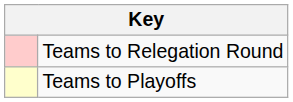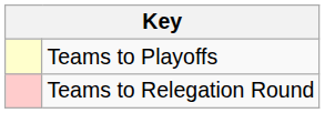 <table class="wikitable" style="text-align: center;">
 <tr>
 <th colspan=2>Key</th>
 </tr>
 <tr>
+<td style="background:#ffffcc; width:20px;"></td>
+<td align=left>Teams to Playoffs</td>
+</tr>
+<tr>
 <td style="background:#ffcccc; width:20px;"></td>
 <td align=left>Teams to Relegation Round</td>
 </tr>
-<tr>
-<td style="background:#ffffcc; width:20px;"></td>
-<td align=left>Teams to Playoffs</td>
-</tr>
 </table>
